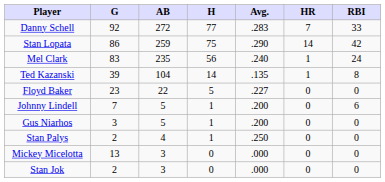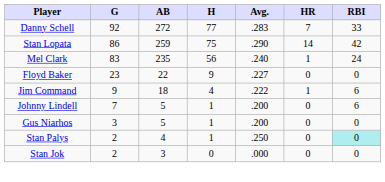 <table class="wikitable sortable">
 <tr>
 <th style="background:#ddf; width:16%;">Player</th>
 <th style="background:#ddf; width:9%;">G</th>
 <th style="background:#ddf; width:9%;">AB</th>
 <th style="background:#ddf; width:9%;">H</th>
 <th style="background:#ddf; width:9%;">Avg.</th>
 <th style="background:#ddf; width:9%;">HR</th>
 <th style="background:#ddf; width:9%;">RBI</th>
 </tr>
 <tr align=center>
 <td><a href='#'>Danny Schell</a></td>
 <td>92</td>
 <td>272</td>
 <td>77</td>
 <td>.283</td>
 <td>7</td>
 <td>33</td>
 </tr>
 <tr align=center>
 <td><a href='#'>Stan Lopata</a></td>
 <td>86</td>
 <td>259</td>
 <td>75</td>
 <td>.290</td>
 <td>14</td>
 <td>42</td>
 </tr>
 <tr align=center>
 <td><a href='#'>Mel Clark</a></td>
 <td>83</td>
 <td>235</td>
 <td>56</td>
 <td>.240</td>
 <td>1</td>
 <td>24</td>
 </tr>
 <tr align=center>
-<td><a href='#'>Ted Kazanski</a></td>
-<td>39</td>
-<td>104</td>
-<td>14</td>
-<td>.135</td>
-<td>1</td>
-<td>8</td>
-</tr>
-<tr align=center>
 <td><a href='#'>Floyd Baker</a></td>
 <td>23</td>
 <td>22</td>
-<td>5</td>
+<td>9</td>
 <td>.227</td>
 <td>0</td>
 <td>0</td>
+</tr>
+<tr align=center>
+<td><a href='#'>Jim Command</a></td>
+<td>9</td>
+<td>18</td>
+<td>4</td>
+<td>.222</td>
+<td>1</td>
+<td>6</td>
 </tr>
 <tr align=center>
 <td><a href='#'>Johnny Lindell</a></td>
 <td>7</td>
 <td>5</td>
 <td>1</td>
 <td>.200</td>
 <td>0</td>
 <td>6</td>
 </tr>
 <tr align=center>
 <td><a href='#'>Gus Niarhos</a></td>
 <td>3</td>
 <td>5</td>
 <td>1</td>
 <td>.200</td>
 <td>0</td>
 <td>0</td>
 </tr>
 <tr align=center>
 <td><a href='#'>Stan Palys</a></td>
 <td>2</td>
 <td>4</td>
 <td>1</td>
 <td>.250</td>
 <td>0</td>
-<td>0</td>
-</tr>
-<tr align=center>
-<td><a href='#'>Mickey Micelotta</a></td>
-<td>13</td>
-<td>3</td>
-<td>0</td>
-<td>.000</td>
-<td>0</td>
-<td>0</td>
+<td style="background: paleturquoise;">0</td>
 </tr>
 <tr align=center>
 <td><a href='#'>Stan Jok</a></td>
 <td>2</td>
 <td>3</td>
 <td>0</td>
 <td>.000</td>
 <td>0</td>
 <td>0</td>
 </tr>
 </table>
